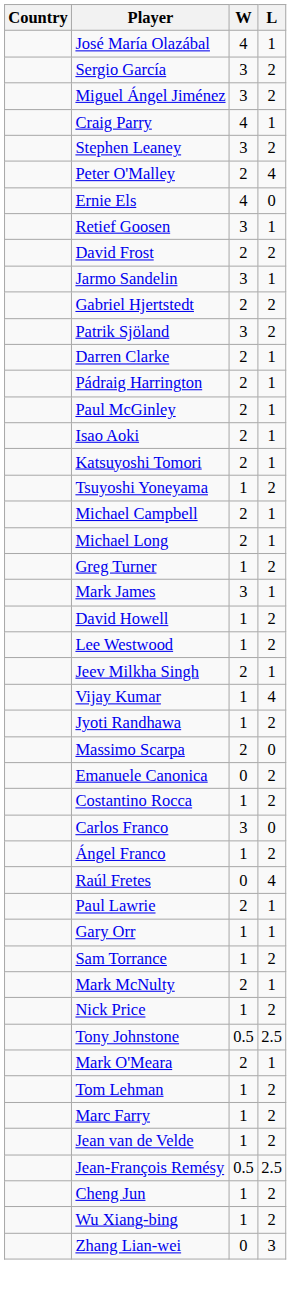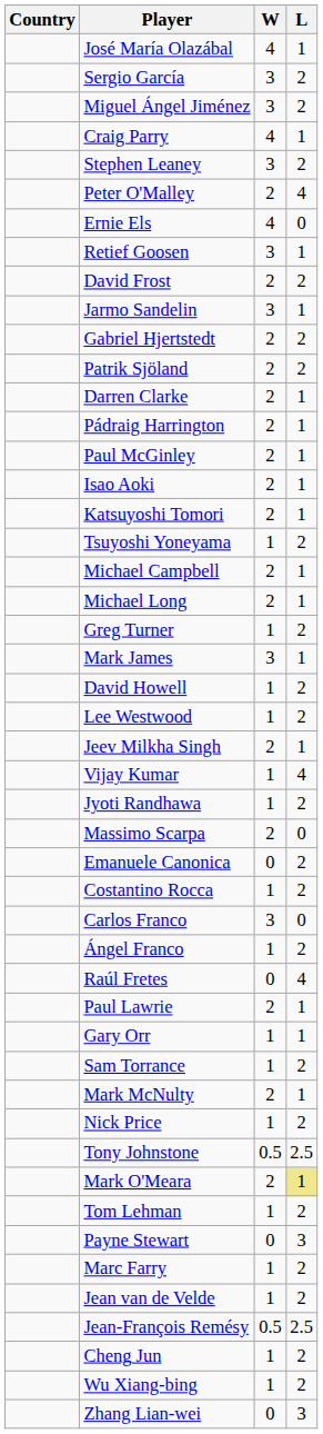 <table class="wikitable sortable">
 <tr>
 <th>Country</th>
 <th>Player</th>
 <th>W</th>
 <th>L</th>
 </tr>
 <tr>
 <td></td>
 <td><a href='#'>José María Olazábal</a></td>
 <td align=center>4</td>
 <td align=center>1</td>
 </tr>
 <tr>
 <td></td>
 <td><a href='#'>Sergio García</a></td>
 <td align=center>3</td>
 <td align=center>2</td>
 </tr>
 <tr>
 <td></td>
 <td><a href='#'>Miguel Ángel Jiménez</a></td>
 <td align=center>3</td>
 <td align=center>2</td>
 </tr>
 <tr>
 <td></td>
 <td><a href='#'>Craig Parry</a></td>
 <td align=center>4</td>
 <td align=center>1</td>
 </tr>
 <tr>
 <td></td>
 <td><a href='#'>Stephen Leaney</a></td>
 <td align=center>3</td>
 <td align=center>2</td>
 </tr>
 <tr>
 <td></td>
 <td><a href='#'>Peter O'Malley</a></td>
 <td align=center>2</td>
 <td align=center>4</td>
 </tr>
 <tr>
 <td></td>
 <td><a href='#'>Ernie Els</a></td>
 <td align=center>4</td>
 <td align=center>0</td>
 </tr>
 <tr>
 <td></td>
 <td><a href='#'>Retief Goosen</a></td>
 <td align=center>3</td>
 <td align=center>1</td>
 </tr>
 <tr>
 <td></td>
 <td><a href='#'>David Frost</a></td>
 <td align=center>2</td>
 <td align=center>2</td>
 </tr>
 <tr>
 <td></td>
 <td><a href='#'>Jarmo Sandelin</a></td>
 <td align=center>3</td>
 <td align=center>1</td>
 </tr>
 <tr>
 <td></td>
 <td><a href='#'>Gabriel Hjertstedt</a></td>
 <td align=center>2</td>
 <td align=center>2</td>
 </tr>
 <tr>
 <td></td>
 <td><a href='#'>Patrik Sjöland</a></td>
-<td align=center>3</td>
+<td align=center>2</td>
 <td align=center>2</td>
 </tr>
 <tr>
 <td></td>
 <td><a href='#'>Darren Clarke</a></td>
 <td align=center>2</td>
 <td align=center>1</td>
 </tr>
 <tr>
 <td></td>
 <td><a href='#'>Pádraig Harrington</a></td>
 <td align=center>2</td>
 <td align=center>1</td>
 </tr>
 <tr>
 <td></td>
 <td><a href='#'>Paul McGinley</a></td>
 <td align=center>2</td>
 <td align=center>1</td>
 </tr>
 <tr>
 <td></td>
 <td><a href='#'>Isao Aoki</a></td>
 <td align=center>2</td>
 <td align=center>1</td>
 </tr>
 <tr>
 <td></td>
 <td><a href='#'>Katsuyoshi Tomori</a></td>
 <td align=center>2</td>
 <td align=center>1</td>
 </tr>
 <tr>
 <td></td>
 <td><a href='#'>Tsuyoshi Yoneyama</a></td>
 <td align=center>1</td>
 <td align=center>2</td>
 </tr>
 <tr>
 <td></td>
 <td><a href='#'>Michael Campbell</a></td>
 <td align=center>2</td>
 <td align=center>1</td>
 </tr>
 <tr>
 <td></td>
 <td><a href='#'>Michael Long</a></td>
 <td align=center>2</td>
 <td align=center>1</td>
 </tr>
 <tr>
 <td></td>
 <td><a href='#'>Greg Turner</a></td>
 <td align=center>1</td>
 <td align=center>2</td>
 </tr>
 <tr>
 <td></td>
 <td><a href='#'>Mark James</a></td>
 <td align=center>3</td>
 <td align=center>1</td>
 </tr>
 <tr>
 <td></td>
 <td><a href='#'>David Howell</a></td>
 <td align=center>1</td>
 <td align=center>2</td>
 </tr>
 <tr>
 <td></td>
 <td><a href='#'>Lee Westwood</a></td>
 <td align=center>1</td>
 <td align=center>2</td>
 </tr>
 <tr>
 <td></td>
 <td><a href='#'>Jeev Milkha Singh</a></td>
 <td align=center>2</td>
 <td align=center>1</td>
 </tr>
 <tr>
 <td></td>
 <td><a href='#'>Vijay Kumar</a></td>
 <td align=center>1</td>
 <td align=center>4</td>
 </tr>
 <tr>
 <td></td>
 <td><a href='#'>Jyoti Randhawa</a></td>
 <td align=center>1</td>
 <td align=center>2</td>
 </tr>
 <tr>
 <td></td>
 <td><a href='#'>Massimo Scarpa</a></td>
 <td align=center>2</td>
 <td align=center>0</td>
 </tr>
 <tr>
 <td></td>
 <td><a href='#'>Emanuele Canonica</a></td>
 <td align=center>0</td>
 <td align=center>2</td>
 </tr>
 <tr>
 <td></td>
 <td><a href='#'>Costantino Rocca</a></td>
 <td align=center>1</td>
 <td align=center>2</td>
 </tr>
 <tr>
 <td></td>
 <td><a href='#'>Carlos Franco</a></td>
 <td align=center>3</td>
 <td align=center>0</td>
 </tr>
 <tr>
 <td></td>
 <td><a href='#'>Ángel Franco</a></td>
 <td align=center>1</td>
 <td align=center>2</td>
 </tr>
 <tr>
 <td></td>
 <td><a href='#'>Raúl Fretes</a></td>
 <td align=center>0</td>
 <td align=center>4</td>
 </tr>
 <tr>
 <td></td>
 <td><a href='#'>Paul Lawrie</a></td>
 <td align=center>2</td>
 <td align=center>1</td>
 </tr>
 <tr>
 <td></td>
 <td><a href='#'>Gary Orr</a></td>
 <td align=center>1</td>
 <td align=center>1</td>
 </tr>
 <tr>
 <td></td>
 <td><a href='#'>Sam Torrance</a></td>
 <td align=center>1</td>
 <td align=center>2</td>
 </tr>
 <tr>
 <td></td>
 <td><a href='#'>Mark McNulty</a></td>
 <td align=center>2</td>
 <td align=center>1</td>
 </tr>
 <tr>
 <td></td>
 <td><a href='#'>Nick Price</a></td>
 <td align=center>1</td>
 <td align=center>2</td>
 </tr>
 <tr>
 <td></td>
 <td><a href='#'>Tony Johnstone</a></td>
 <td align=center>0.5</td>
 <td align=center>2.5</td>
 </tr>
 <tr>
 <td></td>
 <td><a href='#'>Mark O'Meara</a></td>
 <td align=center>2</td>
-<td align=center>1</td>
+<td align=center style="background: khaki;">1</td>
 </tr>
 <tr>
 <td></td>
 <td><a href='#'>Tom Lehman</a></td>
 <td align=center>1</td>
 <td align=center>2</td>
+</tr>
+<tr>
+<td></td>
+<td><a href='#'>Payne Stewart</a></td>
+<td align=center>0</td>
+<td align=center>3</td>
 </tr>
 <tr>
 <td></td>
 <td><a href='#'>Marc Farry</a></td>
 <td align=center>1</td>
 <td align=center>2</td>
 </tr>
 <tr>
 <td></td>
 <td><a href='#'>Jean van de Velde</a></td>
 <td align=center>1</td>
 <td align=center>2</td>
 </tr>
 <tr>
 <td></td>
 <td><a href='#'>Jean-François Remésy</a></td>
 <td align=center>0.5</td>
 <td align=center>2.5</td>
 </tr>
 <tr>
 <td></td>
 <td><a href='#'>Cheng Jun</a></td>
 <td align=center>1</td>
 <td align=center>2</td>
 </tr>
 <tr>
 <td></td>
 <td><a href='#'>Wu Xiang-bing</a></td>
 <td align=center>1</td>
 <td align=center>2</td>
 </tr>
 <tr>
 <td></td>
 <td><a href='#'>Zhang Lian-wei</a></td>
 <td align=center>0</td>
 <td align=center>3</td>
 </tr>
 </table>
